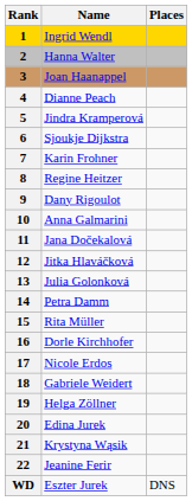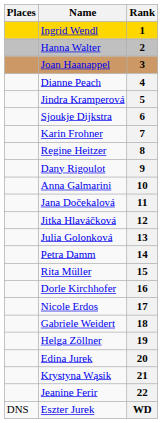 <table class="wikitable">
 <tr>
+<th>Places</th>
+<th>Name</th>
 <th>Rank</th>
-<th>Name</th>
-<th>Places</th>
 </tr>
 <tr bgcolor="gold">
+<td></td>
+<td> <a href='#'>Ingrid Wendl</a></td>
 <td align="center"><strong>1</strong></td>
-<td> <a href='#'>Ingrid Wendl</a></td>
-<td></td>
 </tr>
 <tr bgcolor="silver">
+<td></td>
+<td> <a href='#'>Hanna Walter</a></td>
 <td align="center"><strong>2</strong></td>
-<td> <a href='#'>Hanna Walter</a></td>
-<td></td>
 </tr>
 <tr bgcolor="cc9966">
+<td></td>
+<td> <a href='#'>Joan Haanappel</a></td>
 <td align="center"><strong>3</strong></td>
-<td> <a href='#'>Joan Haanappel</a></td>
-<td></td>
 </tr>
 <tr>
+<td></td>
+<td> <a href='#'>Dianne Peach</a></td>
 <th>4</th>
-<td> <a href='#'>Dianne Peach</a></td>
-<td></td>
 </tr>
 <tr>
+<td></td>
+<td> <a href='#'>Jindra Kramperová</a></td>
 <th>5</th>
-<td> <a href='#'>Jindra Kramperová</a></td>
-<td></td>
 </tr>
 <tr>
+<td></td>
+<td> <a href='#'>Sjoukje Dijkstra</a></td>
 <th>6</th>
-<td> <a href='#'>Sjoukje Dijkstra</a></td>
-<td></td>
 </tr>
 <tr>
+<td></td>
+<td> <a href='#'>Karin Frohner</a></td>
 <th>7</th>
-<td> <a href='#'>Karin Frohner</a></td>
-<td></td>
 </tr>
 <tr>
+<td></td>
+<td> <a href='#'>Regine Heitzer</a></td>
 <th>8</th>
-<td> <a href='#'>Regine Heitzer</a></td>
-<td></td>
 </tr>
 <tr>
+<td></td>
+<td> <a href='#'>Dany Rigoulot</a></td>
 <th>9</th>
-<td> <a href='#'>Dany Rigoulot</a></td>
-<td></td>
 </tr>
 <tr>
+<td></td>
+<td> <a href='#'>Anna Galmarini</a></td>
 <th>10</th>
-<td> <a href='#'>Anna Galmarini</a></td>
-<td></td>
 </tr>
 <tr>
+<td></td>
+<td> <a href='#'>Jana Dočekalová</a></td>
 <th>11</th>
-<td> <a href='#'>Jana Dočekalová</a></td>
-<td></td>
 </tr>
 <tr>
+<td></td>
+<td> <a href='#'>Jitka Hlaváčková</a></td>
 <th>12</th>
-<td> <a href='#'>Jitka Hlaváčková</a></td>
-<td></td>
 </tr>
 <tr>
+<td></td>
+<td> <a href='#'>Julia Golonková</a></td>
 <th>13</th>
-<td> <a href='#'>Julia Golonková</a></td>
-<td></td>
 </tr>
 <tr>
+<td></td>
+<td> <a href='#'>Petra Damm</a></td>
 <th>14</th>
-<td> <a href='#'>Petra Damm</a></td>
-<td></td>
 </tr>
 <tr>
+<td></td>
+<td> <a href='#'>Rita Müller</a></td>
 <th>15</th>
-<td> <a href='#'>Rita Müller</a></td>
-<td></td>
 </tr>
 <tr>
+<td></td>
+<td> <a href='#'>Dorle Kirchhofer</a></td>
 <th>16</th>
-<td> <a href='#'>Dorle Kirchhofer</a></td>
-<td></td>
 </tr>
 <tr>
+<td></td>
+<td> <a href='#'>Nicole Erdos</a></td>
 <th>17</th>
-<td> <a href='#'>Nicole Erdos</a></td>
-<td></td>
 </tr>
 <tr>
+<td></td>
+<td> <a href='#'>Gabriele Weidert</a></td>
 <th>18</th>
-<td> <a href='#'>Gabriele Weidert</a></td>
-<td></td>
 </tr>
 <tr>
+<td></td>
+<td> <a href='#'>Helga Zöllner</a></td>
 <th>19</th>
-<td> <a href='#'>Helga Zöllner</a></td>
-<td></td>
 </tr>
 <tr>
+<td></td>
+<td> <a href='#'>Edina Jurek</a></td>
 <th>20</th>
-<td> <a href='#'>Edina Jurek</a></td>
-<td></td>
 </tr>
 <tr>
+<td></td>
+<td> <a href='#'>Krystyna Wąsik</a></td>
 <th>21</th>
-<td> <a href='#'>Krystyna Wąsik</a></td>
-<td></td>
 </tr>
 <tr>
+<td></td>
+<td> <a href='#'>Jeanine Ferir</a></td>
 <th>22</th>
-<td> <a href='#'>Jeanine Ferir</a></td>
-<td></td>
 </tr>
 <tr>
+<td>DNS</td>
+<td> <a href='#'>Eszter Jurek</a></td>
 <th>WD</th>
-<td> <a href='#'>Eszter Jurek</a></td>
-<td>DNS</td>
 </tr>
 </table>
